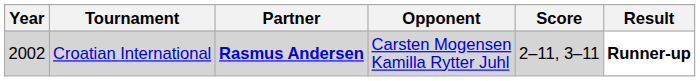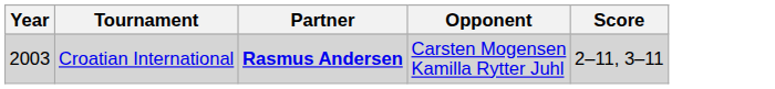 <table class="sortable wikitable" style="font-size: 90%;">
 <tr>
 <th>Year</th>
 <th>Tournament</th>
 <th>Partner</th>
 <th>Opponent</th>
 <th>Score</th>
-<th>Result</th>
 </tr>
 <tr style="background:#D5D5D5">
-<td align="center">2002</td>
+<td align="center">2003</td>
 <td align="left"><a href='#'>Croatian International</a></td>
 <td align="left"><strong> <a href='#'>Rasmus Andersen</a></strong></td>
 <td align="left"> <a href='#'>Carsten Mogensen</a><br> <a href='#'>Kamilla Rytter Juhl</a></td>
 <td align="left">2–11, 3–11</td>
-<td style="text-align:left; background:white"> <strong>Runner-up</strong></td>
 </tr>
 </table>
